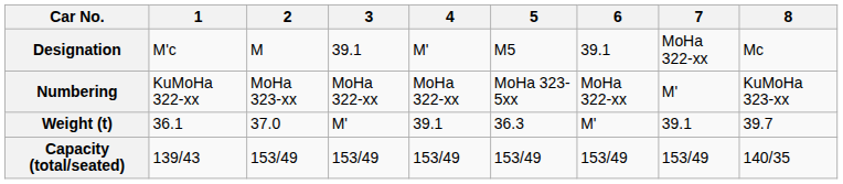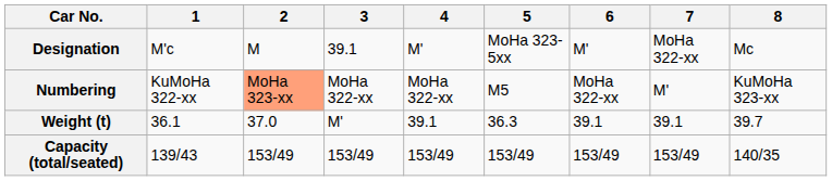 <table class="wikitable">
 <tr>
 <th>Car No.</th>
 <th>1</th>
 <th>2</th>
 <th>3</th>
 <th>4</th>
 <th>5</th>
 <th>6</th>
 <th>7</th>
 <th>8</th>
 </tr>
 <tr>
 <th>Designation</th>
 <td>M'c</td>
 <td>M</td>
 <td>39.1</td>
 <td>M'</td>
-<td>M5</td>
-<td>39.1</td>
+<td>MoHa 323-5xx</td>
+<td>M'</td>
 <td>MoHa 322-xx</td>
 <td>Mc</td>
 </tr>
 <tr>
 <th>Numbering</th>
 <td>KuMoHa 322-xx</td>
-<td>MoHa 323-xx</td>
+<td style="background: lightsalmon;">MoHa 323-xx</td>
 <td>MoHa 322-xx</td>
 <td>MoHa 322-xx</td>
-<td>MoHa 323-5xx</td>
+<td>M5</td>
 <td>MoHa 322-xx</td>
 <td>M'</td>
 <td>KuMoHa 323-xx</td>
 </tr>
 <tr>
 <th>Weight (t)</th>
 <td>36.1</td>
 <td>37.0</td>
 <td>M'</td>
 <td>39.1</td>
 <td>36.3</td>
-<td>M'</td>
+<td>39.1</td>
 <td>39.1</td>
 <td>39.7</td>
 </tr>
 <tr>
 <th>Capacity (total/seated)</th>
 <td>139/43</td>
 <td>153/49</td>
 <td>153/49</td>
 <td>153/49</td>
 <td>153/49</td>
 <td>153/49</td>
 <td>153/49</td>
 <td>140/35</td>
 </tr>
 </table>
